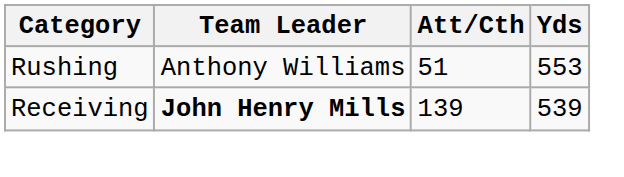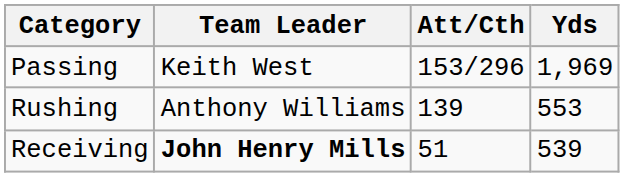 <table class="wikitable">
 <tr>
 <th>Category</th>
 <th>Team Leader</th>
 <th>Att/Cth</th>
 <th>Yds</th>
 </tr>
+<tr style="background: ##ddffdd;">
+<td>Passing</td>
+<td>Keith West</td>
+<td>153/296</td>
+<td>1,969</td>
+</tr>
 <tr style="background: ##ffdddd;">
 <td>Rushing</td>
 <td>Anthony Williams</td>
-<td>51</td>
+<td>139</td>
 <td>553</td>
 </tr>
 <tr style="background: ##ddffdd;">
 <td>Receiving</td>
 <td><strong>John Henry Mills</strong></td>
-<td>139</td>
+<td>51</td>
 <td>539</td>
 </tr>
 </table>
